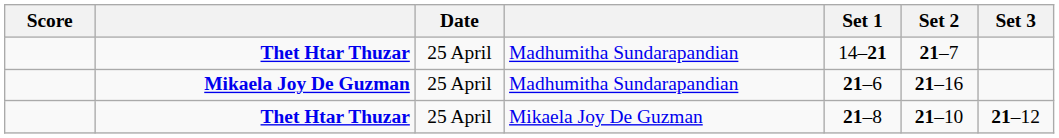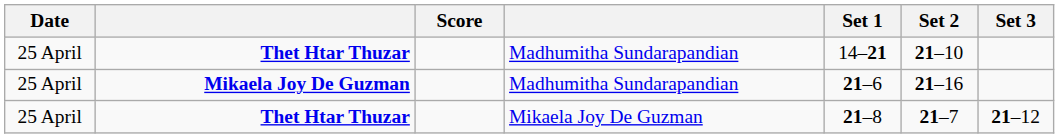 <table class="wikitable" style="text-align: center; font-size:90%">
 <tr>
+<th width="60">Date</th>
+<th align="right" width="230"></th>
 <th width="60">Score</th>
-<th align="right" width="230"></th>
-<th width="60">Date</th>
 <th align="left" width="230"></th>
 <th width="50">Set 1</th>
 <th width="50">Set 2</th>
 <th width="50">Set 3</th>
 </tr>
 <tr>
+<td>25 April<br></td>
+<td align="right"><strong><a href='#'>Thet Htar Thuzar</a> </strong></td>
 <td align="center"></td>
-<td align="right"><strong><a href='#'>Thet Htar Thuzar</a> </strong></td>
-<td>25 April<br></td>
 <td align="left"> <a href='#'>Madhumitha Sundarapandian</a></td>
 <td>14–<strong>21</strong></td>
-<td><strong>21</strong>–7</td>
+<td><strong>21</strong>–10</td>
 <td></td>
 </tr>
 <tr>
+<td>25 April<br></td>
+<td align="right"><strong><a href='#'>Mikaela Joy De Guzman</a> </strong></td>
 <td align="center"></td>
-<td align="right"><strong><a href='#'>Mikaela Joy De Guzman</a> </strong></td>
-<td>25 April<br></td>
 <td align="left"> <a href='#'>Madhumitha Sundarapandian</a></td>
 <td><strong>21</strong>–6</td>
 <td><strong>21</strong>–16</td>
 <td></td>
 </tr>
 <tr>
+<td>25 April<br></td>
+<td align="right"><strong><a href='#'>Thet Htar Thuzar</a> </strong></td>
 <td align="center"></td>
-<td align="right"><strong><a href='#'>Thet Htar Thuzar</a> </strong></td>
-<td>25 April<br></td>
 <td align="left"> <a href='#'>Mikaela Joy De Guzman</a></td>
 <td><strong>21</strong>–8</td>
-<td><strong>21</strong>–10</td>
+<td><strong>21</strong>–7</td>
 <td><strong>21</strong>–12</td>
 </tr>
 </table>
